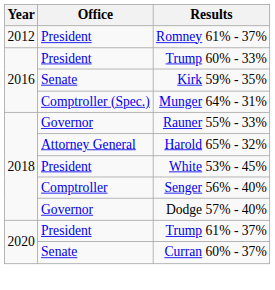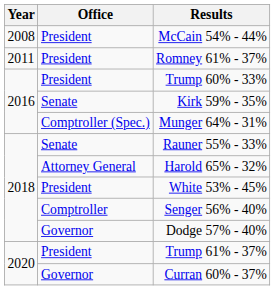 <table class=wikitable>
 <tr>
 <th>Year</th>
 <th>Office</th>
 <th>Results</th>
 </tr>
 <tr>
-<td>2012</td>
+<td>2008</td>
+<td><a href='#'>President</a></td>
+<td align="right" ><a href='#'>McCain</a> 54% - 44%</td>
+</tr>
+<tr>
+<td>2011</td>
 <td><a href='#'>President</a></td>
 <td align="right" ><a href='#'>Romney</a> 61% - 37%</td>
 </tr>
 <tr>
 <td rowspan=3>2016</td>
 <td><a href='#'>President</a></td>
 <td align="right" ><a href='#'>Trump</a> 60% - 33%</td>
 </tr>
 <tr>
 <td><a href='#'>Senate</a></td>
 <td align="right" ><a href='#'>Kirk</a> 59% - 35%</td>
 </tr>
 <tr>
 <td><a href='#'>Comptroller (Spec.)</a></td>
 <td align="right" ><a href='#'>Munger</a> 64% - 31%</td>
 </tr>
 <tr>
 <td rowspan=5>2018</td>
-<td><a href='#'>Governor</a></td>
+<td><a href='#'>Senate</a></td>
 <td align="right" ><a href='#'>Rauner</a> 55% - 33%</td>
 </tr>
 <tr>
 <td><a href='#'>Attorney General</a></td>
 <td align="right" ><a href='#'>Harold</a> 65% - 32%</td>
 </tr>
 <tr>
 <td><a href='#'>President</a></td>
 <td align="right" ><a href='#'>White</a> 53% - 45%</td>
 </tr>
 <tr>
 <td><a href='#'>Comptroller</a></td>
 <td align="right" ><a href='#'>Senger</a> 56% - 40%</td>
 </tr>
 <tr>
 <td><a href='#'>Governor</a></td>
 <td align="right" >Dodge 57% - 40%</td>
 </tr>
 <tr>
 <td rowspan=2>2020</td>
 <td><a href='#'>President</a></td>
 <td align="right" ><a href='#'>Trump</a> 61% - 37%</td>
 </tr>
 <tr>
-<td><a href='#'>Senate</a></td>
+<td><a href='#'>Governor</a></td>
 <td align="right" ><a href='#'>Curran</a> 60% - 37%</td>
 </tr>
 </table>
